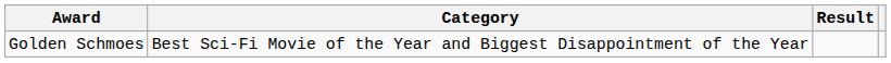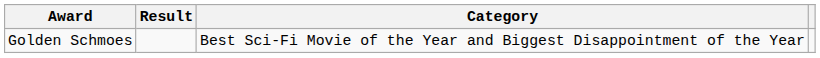 <table class="wikitable sortable">
 <tr>
 <th>Award</th>
+<th>Result</th>
 <th>Category</th>
-<th>Result</th>
 <th></th>
 </tr>
 <tr>
 <td>Golden Schmoes</td>
+<td></td>
 <td>Best Sci-Fi Movie of the Year and Biggest Disappointment of the Year</td>
-<td></td>
 <td></td>
 </tr>
 </table>
